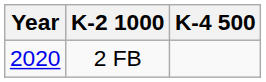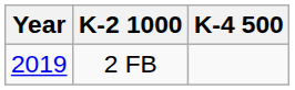 <table class="wikitable" style="text-align:center;">
 <tr>
 <th>Year</th>
 <th>K-2 1000</th>
 <th>K-4 500</th>
 </tr>
 <tr>
-<td><a href='#'>2020</a></td>
+<td><a href='#'>2019</a></td>
 <td>2 FB</td>
 <td></td>
 </tr>
 </table>
